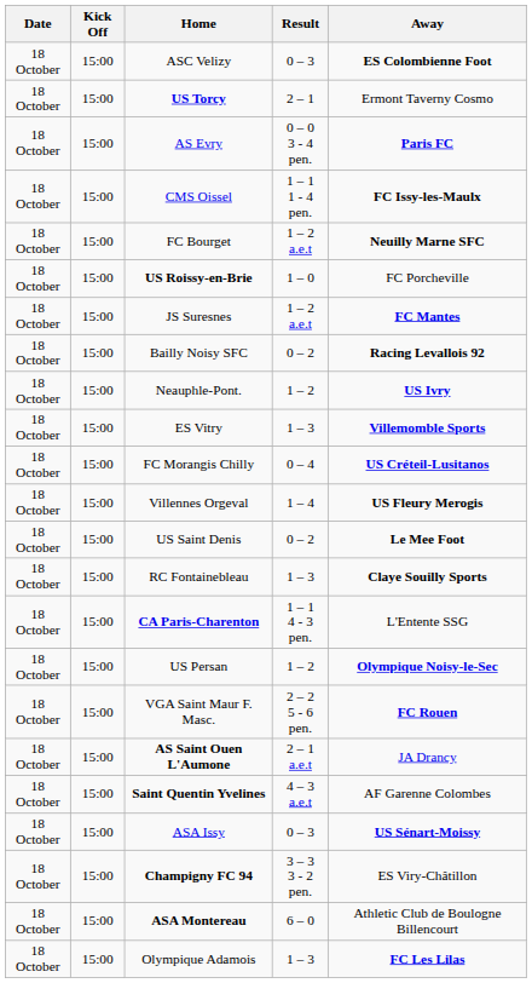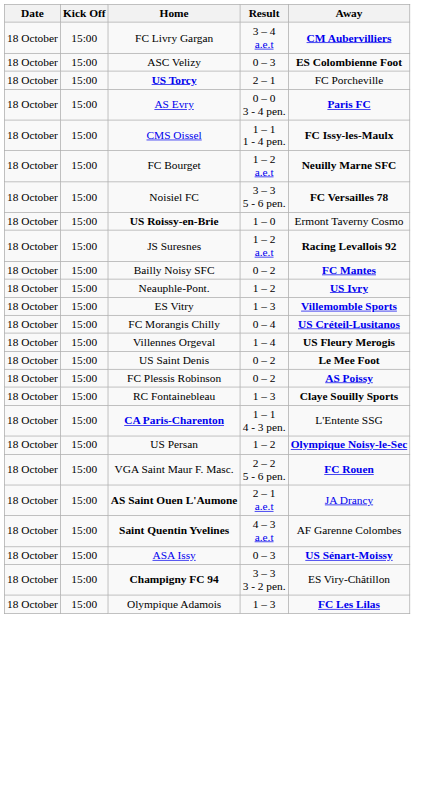 <table class="wikitable" style="text-align: center">
 <tr>
 <th scope="col">Date</th>
 <th scope="col">Kick Off</th>
 <th scope="col">Home</th>
 <th scope="col">Result</th>
 <th scope="col">Away</th>
+</tr>
+<tr>
+<td>18 October</td>
+<td>15:00</td>
+<td>FC Livry Gargan</td>
+<td>3 – 4 <br> <a href='#'>a.e.t</a></td>
+<td><strong><a href='#'>CM Aubervilliers</a></strong></td>
 </tr>
 <tr>
 <td>18 October</td>
 <td>15:00</td>
 <td>ASC Velizy</td>
 <td>0 – 3</td>
 <td><strong>ES Colombienne Foot</strong></td>
 </tr>
 <tr>
 <td>18 October</td>
 <td>15:00</td>
 <td><strong><a href='#'>US Torcy</a></strong></td>
 <td>2 – 1</td>
-<td>Ermont Taverny Cosmo</td>
+<td>FC Porcheville</td>
 </tr>
 <tr>
 <td>18 October</td>
 <td>15:00</td>
 <td><a href='#'>AS Evry</a></td>
 <td>0 – 0 <br> 3 - 4 pen.</td>
 <td><strong><a href='#'>Paris FC</a></strong></td>
 </tr>
 <tr>
 <td>18 October</td>
 <td>15:00</td>
 <td><a href='#'>CMS Oissel</a></td>
 <td>1 – 1 <br> 1 - 4 pen.</td>
 <td><strong>FC Issy-les-Maulx</strong></td>
 </tr>
 <tr>
 <td>18 October</td>
 <td>15:00</td>
 <td>FC Bourget</td>
 <td>1 – 2 <br> <a href='#'>a.e.t</a></td>
 <td><strong>Neuilly Marne SFC</strong></td>
 </tr>
 <tr>
 <td>18 October</td>
 <td>15:00</td>
+<td>Noisiel FC</td>
+<td>3 – 3 <br> 5 - 6 pen.</td>
+<td><strong>FC Versailles 78</strong></td>
+</tr>
+<tr>
+<td>18 October</td>
+<td>15:00</td>
 <td><strong>US Roissy-en-Brie</strong></td>
 <td>1 – 0</td>
-<td>FC Porcheville</td>
+<td>Ermont Taverny Cosmo</td>
 </tr>
 <tr>
 <td>18 October</td>
 <td>15:00</td>
 <td>JS Suresnes</td>
 <td>1 – 2 <br> <a href='#'>a.e.t</a></td>
-<td><strong><a href='#'>FC Mantes</a></strong></td>
+<td><strong>Racing Levallois 92</strong></td>
 </tr>
 <tr>
 <td>18 October</td>
 <td>15:00</td>
 <td>Bailly Noisy SFC</td>
 <td>0 – 2</td>
-<td><strong>Racing Levallois 92</strong></td>
+<td><strong><a href='#'>FC Mantes</a></strong></td>
 </tr>
 <tr>
 <td>18 October</td>
 <td>15:00</td>
 <td>Neauphle-Pont.</td>
 <td>1 – 2</td>
 <td><strong><a href='#'>US Ivry</a></strong></td>
 </tr>
 <tr>
 <td>18 October</td>
 <td>15:00</td>
 <td>ES Vitry</td>
 <td>1 – 3</td>
 <td><strong><a href='#'>Villemomble Sports</a></strong></td>
 </tr>
 <tr>
 <td>18 October</td>
 <td>15:00</td>
 <td>FC Morangis Chilly</td>
 <td>0 – 4</td>
 <td><strong><a href='#'>US Créteil-Lusitanos</a></strong></td>
 </tr>
 <tr>
 <td>18 October</td>
 <td>15:00</td>
 <td>Villennes Orgeval</td>
 <td>1 – 4</td>
 <td><strong>US Fleury Merogis</strong></td>
 </tr>
 <tr>
 <td>18 October</td>
 <td>15:00</td>
 <td>US Saint Denis</td>
 <td>0 – 2</td>
 <td><strong>Le Mee Foot</strong></td>
+</tr>
+<tr>
+<td>18 October</td>
+<td>15:00</td>
+<td>FC Plessis Robinson</td>
+<td>0 – 2</td>
+<td><strong><a href='#'>AS Poissy</a></strong></td>
 </tr>
 <tr>
 <td>18 October</td>
 <td>15:00</td>
 <td>RC Fontainebleau</td>
 <td>1 – 3</td>
 <td><strong>Claye Souilly Sports</strong></td>
 </tr>
 <tr>
 <td>18 October</td>
 <td>15:00</td>
 <td><strong><a href='#'>CA Paris-Charenton</a></strong></td>
 <td>1 – 1 <br> 4 - 3 pen.</td>
 <td>L'Entente SSG</td>
 </tr>
 <tr>
 <td>18 October</td>
 <td>15:00</td>
 <td>US Persan</td>
 <td>1 – 2</td>
 <td><strong><a href='#'>Olympique Noisy-le-Sec</a></strong></td>
 </tr>
 <tr>
 <td>18 October</td>
 <td>15:00</td>
 <td>VGA Saint Maur F. Masc.</td>
 <td>2 – 2 <br> 5 - 6 pen.</td>
 <td><strong><a href='#'>FC Rouen</a></strong></td>
 </tr>
 <tr>
 <td>18 October</td>
 <td>15:00</td>
 <td><strong>AS Saint Ouen L'Aumone</strong></td>
 <td>2 – 1 <br> <a href='#'>a.e.t</a></td>
 <td><a href='#'>JA Drancy</a></td>
 </tr>
 <tr>
 <td>18 October</td>
 <td>15:00</td>
 <td><strong>Saint Quentin Yvelines</strong></td>
 <td>4 – 3 <br> <a href='#'>a.e.t</a></td>
 <td>AF Garenne Colombes</td>
 </tr>
 <tr>
 <td>18 October</td>
 <td>15:00</td>
 <td><a href='#'>ASA Issy</a></td>
 <td>0 – 3</td>
 <td><strong><a href='#'>US Sénart-Moissy</a></strong></td>
 </tr>
 <tr>
 <td>18 October</td>
 <td>15:00</td>
 <td><strong>Champigny FC 94</strong></td>
 <td>3 – 3 <br> 3 - 2 pen.</td>
 <td>ES Viry-Châtillon</td>
 </tr>
 <tr>
 <td>18 October</td>
 <td>15:00</td>
-<td><strong>ASA Montereau</strong></td>
-<td>6 – 0</td>
-<td>Athletic Club de Boulogne Billencourt</td>
-</tr>
-<tr>
-<td>18 October</td>
-<td>15:00</td>
 <td>Olympique Adamois</td>
 <td>1 – 3</td>
 <td><strong><a href='#'>FC Les Lilas</a></strong></td>
 </tr>
 </table>
